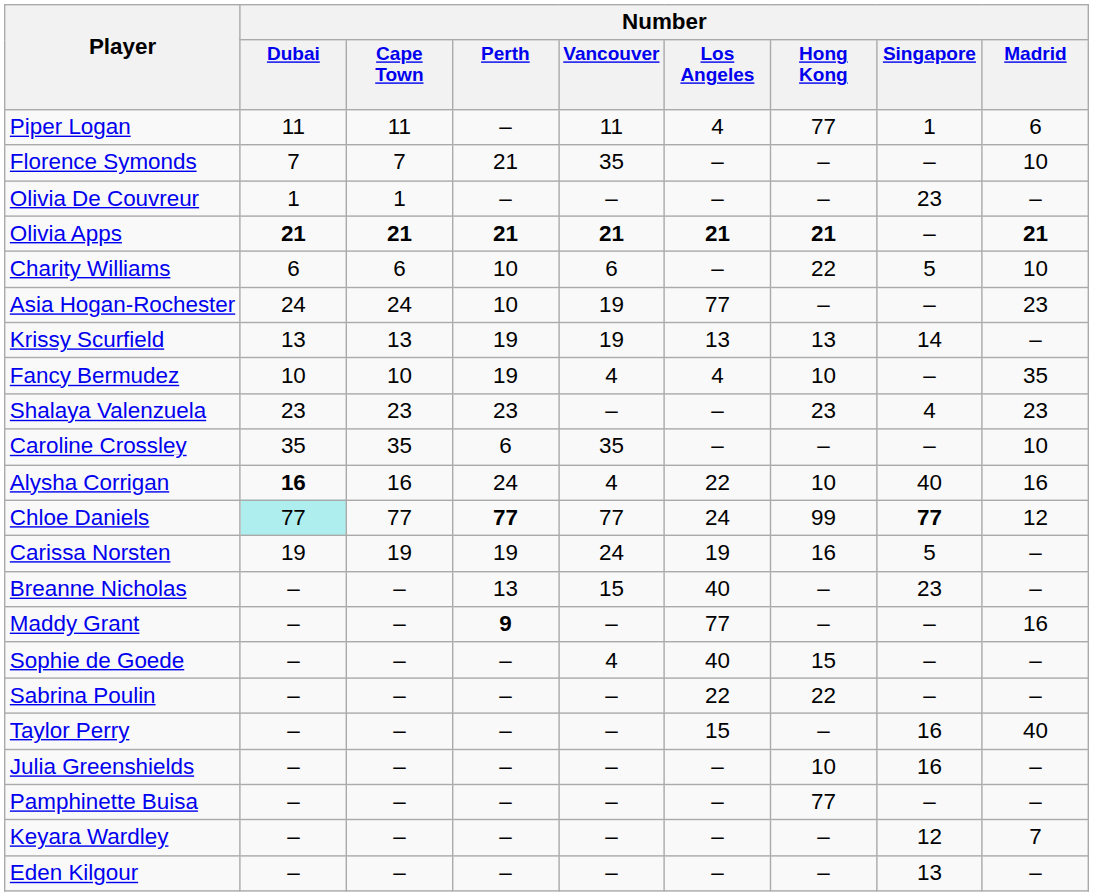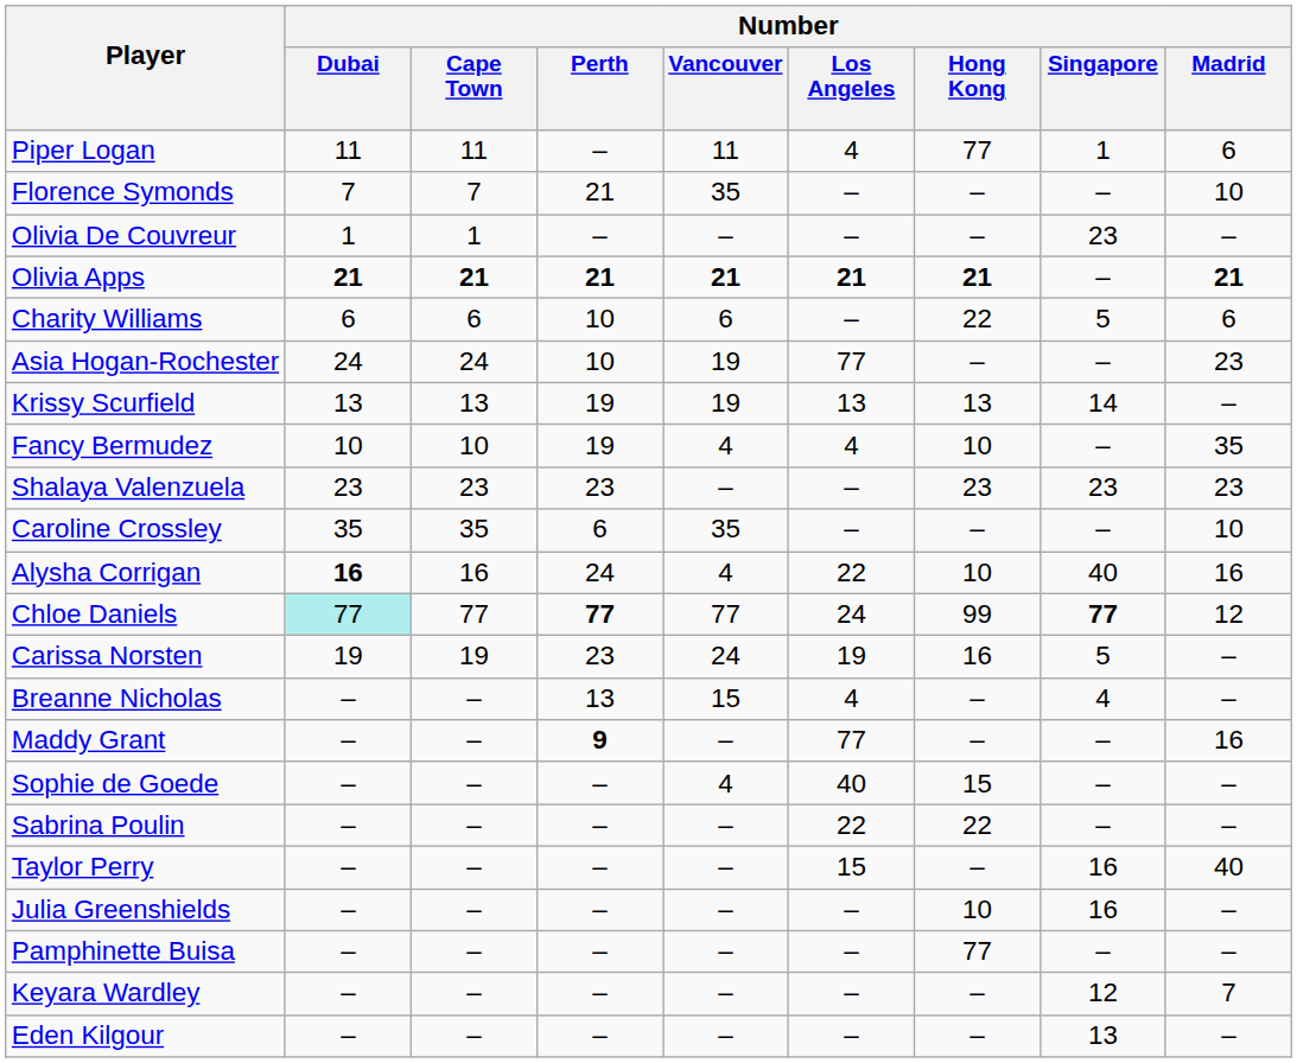 <table class="wikitable sortable" style="text-align:center;">
 <tr>
 <th rowspan="2" style="border-bottom:0px;">Player</th>
 <th colspan="8">Number</th>
 </tr>
 <tr>
 <th valign="top" style="width:5.2em; border-bottom:0px; padding:2px; font-size:85%;"><a href='#'>Dubai</a></th>
 <th valign="top" style="width:5.2em; border-bottom:0px; padding:2px; font-size:85%;"><a href='#'>Cape Town</a></th>
 <th valign="top" style="width:5.2em; border-bottom:0px; padding:2px; font-size:85%;"><a href='#'>Perth</a></th>
 <th valign="top" style="width:5.2em; border-bottom:0px; padding:2px; font-size:85%;"><a href='#'>Vancouver</a></th>
 <th valign="top" style="width:5.2em; border-bottom:0px; padding:2px; font-size:85%;"><a href='#'>Los Angeles</a></th>
 <th valign="top" style="width:5.2em; border-bottom:0px; padding:2px; font-size:85%;"><a href='#'>Hong Kong</a></th>
 <th valign="top" style="width:5.2em; border-bottom:0px; padding:2px; font-size:85%;"><a href='#'>Singapore</a></th>
 <th valign="top" style="width:5.2em; border-bottom:0px; padding:2px; font-size:85%;"><a href='#'>Madrid</a></th>
 </tr>
 <tr style="line-height:8px;">
 <th style="border-top:0px;"> </th>
 <th data-sort-type="number" style="border-top:0px;"></th>
 <th data-sort-type="number" style="border-top:0px;"></th>
 <th data-sort-type="number" style="border-top:0px;"></th>
 <th data-sort-type="number" style="border-top:0px;"></th>
 <th data-sort-type="number" style="border-top:0px;"></th>
 <th data-sort-type="number" style="border-top:0px;"></th>
 <th data-sort-type="number" style="border-top:0px;"></th>
 <th data-sort-type="number" style="border-top:0px;"></th>
 </tr>
 <tr>
 <td align="left"><a href='#'>Piper Logan</a></td>
 <td>11</td>
 <td>11</td>
 <td>–</td>
 <td>11</td>
 <td>4</td>
 <td>77</td>
 <td>1</td>
 <td>6</td>
 </tr>
 <tr>
 <td align="left"><a href='#'>Florence Symonds</a></td>
 <td>7</td>
 <td>7</td>
 <td>21</td>
 <td>35</td>
 <td>–</td>
 <td>–</td>
 <td>–</td>
 <td>10</td>
 </tr>
 <tr>
 <td align="left"><a href='#'>Olivia De Couvreur</a></td>
 <td>1</td>
 <td>1</td>
 <td>–</td>
 <td>–</td>
 <td>–</td>
 <td>–</td>
 <td>23</td>
 <td>–</td>
 </tr>
 <tr>
 <td align="left"><a href='#'>Olivia Apps</a></td>
 <td><strong>21</strong></td>
 <td><strong>21</strong></td>
 <td><strong>21</strong></td>
 <td><strong>21</strong></td>
 <td><strong>21</strong></td>
 <td><strong>21</strong></td>
 <td>–</td>
 <td><strong>21</strong></td>
 </tr>
 <tr>
 <td align="left"><a href='#'>Charity Williams</a></td>
 <td>6</td>
 <td>6</td>
 <td>10</td>
 <td>6</td>
 <td>–</td>
 <td>22</td>
 <td>5</td>
-<td>10</td>
+<td>6</td>
 </tr>
 <tr>
 <td align="left"><a href='#'>Asia Hogan-Rochester</a></td>
 <td>24</td>
 <td>24</td>
 <td>10</td>
 <td>19</td>
 <td>77</td>
 <td>–</td>
 <td>–</td>
 <td>23</td>
 </tr>
 <tr>
 <td align="left"><a href='#'>Krissy Scurfield</a></td>
 <td>13</td>
 <td>13</td>
 <td>19</td>
 <td>19</td>
 <td>13</td>
 <td>13</td>
 <td>14</td>
 <td>–</td>
 </tr>
 <tr>
 <td align="left"><a href='#'>Fancy Bermudez</a></td>
 <td>10</td>
 <td>10</td>
 <td>19</td>
 <td>4</td>
 <td>4</td>
 <td>10</td>
 <td>–</td>
 <td>35</td>
 </tr>
 <tr>
 <td align="left"><a href='#'>Shalaya Valenzuela</a></td>
 <td>23</td>
 <td>23</td>
 <td>23</td>
 <td>–</td>
 <td>–</td>
 <td>23</td>
-<td>4</td>
+<td>23</td>
 <td>23</td>
 </tr>
 <tr>
 <td align="left"><a href='#'>Caroline Crossley</a></td>
 <td>35</td>
 <td>35</td>
 <td>6</td>
 <td>35</td>
 <td>–</td>
 <td>–</td>
 <td>–</td>
 <td>10</td>
 </tr>
 <tr>
 <td align="left"><a href='#'>Alysha Corrigan</a></td>
 <td><strong>16</strong></td>
 <td>16</td>
 <td>24</td>
 <td>4</td>
 <td>22</td>
 <td>10</td>
 <td>40</td>
 <td>16</td>
 </tr>
 <tr>
 <td align="left"><a href='#'>Chloe Daniels</a></td>
 <td style="background: paleturquoise;">77</td>
 <td>77</td>
 <td><strong>77</strong></td>
 <td>77</td>
 <td>24</td>
 <td>99</td>
 <td><strong>77</strong></td>
 <td>12</td>
 </tr>
 <tr>
 <td align="left"><a href='#'>Carissa Norsten</a></td>
 <td>19</td>
 <td>19</td>
-<td>19</td>
+<td>23</td>
 <td>24</td>
 <td>19</td>
 <td>16</td>
 <td>5</td>
 <td>–</td>
 </tr>
 <tr>
 <td align="left"><a href='#'>Breanne Nicholas</a></td>
 <td>–</td>
 <td>–</td>
 <td>13</td>
 <td>15</td>
-<td>40</td>
+<td>4</td>
 <td>–</td>
-<td>23</td>
+<td>4</td>
 <td>–</td>
 </tr>
 <tr>
 <td align="left"><a href='#'>Maddy Grant</a></td>
 <td>–</td>
 <td>–</td>
 <td><strong>9</strong></td>
 <td>–</td>
 <td>77</td>
 <td>–</td>
 <td>–</td>
 <td>16</td>
 </tr>
 <tr>
 <td align="left"><a href='#'>Sophie de Goede</a></td>
 <td>–</td>
 <td>–</td>
 <td>–</td>
 <td>4</td>
 <td>40</td>
 <td>15</td>
 <td>–</td>
 <td>–</td>
 </tr>
 <tr>
 <td align="left"><a href='#'>Sabrina Poulin</a></td>
 <td>–</td>
 <td>–</td>
 <td>–</td>
 <td>–</td>
 <td>22</td>
 <td>22</td>
 <td>–</td>
 <td>–</td>
 </tr>
 <tr>
 <td align="left"><a href='#'>Taylor Perry</a></td>
 <td>–</td>
 <td>–</td>
 <td>–</td>
 <td>–</td>
 <td>15</td>
 <td>–</td>
 <td>16</td>
 <td>40</td>
 </tr>
 <tr>
 <td align="left"><a href='#'>Julia Greenshields</a></td>
 <td>–</td>
 <td>–</td>
 <td>–</td>
 <td>–</td>
 <td>–</td>
 <td>10</td>
 <td>16</td>
 <td>–</td>
 </tr>
 <tr>
 <td align="left"><a href='#'>Pamphinette Buisa</a></td>
 <td>–</td>
 <td>–</td>
 <td>–</td>
 <td>–</td>
 <td>–</td>
 <td>77</td>
 <td>–</td>
 <td>–</td>
 </tr>
 <tr>
 <td align="left"><a href='#'>Keyara Wardley</a></td>
 <td>–</td>
 <td>–</td>
 <td>–</td>
 <td>–</td>
 <td>–</td>
 <td>–</td>
 <td>12</td>
 <td>7</td>
 </tr>
 <tr>
 <td align="left"><a href='#'>Eden Kilgour</a></td>
 <td>–</td>
 <td>–</td>
 <td>–</td>
 <td>–</td>
 <td>–</td>
 <td>–</td>
 <td>13</td>
 <td>–</td>
 </tr>
 </table>
